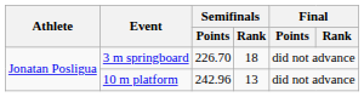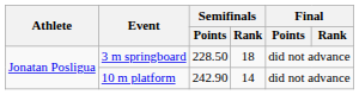 <table class="wikitable" style="font-size:90%">
 <tr>
 <th rowspan=2>Athlete</th>
 <th rowspan=2>Event</th>
 <th colspan=2>Semifinals</th>
 <th colspan=2>Final</th>
 </tr>
 <tr style="font-size:95%">
 <th>Points</th>
 <th>Rank</th>
 <th>Points</th>
 <th>Rank</th>
 </tr>
 <tr align=center>
 <td align=left rowspan=2><a href='#'>Jonatan Posligua</a></td>
 <td align=left><a href='#'>3 m springboard</a></td>
-<td>226.70</td>
+<td>228.50</td>
 <td>18</td>
 <td colspan=2>did not advance</td>
 </tr>
 <tr align=center>
 <td align=left><a href='#'>10 m platform</a></td>
-<td>242.96</td>
-<td>13</td>
+<td>242.90</td>
+<td>14</td>
 <td colspan=2>did not advance</td>
 </tr>
 </table>
